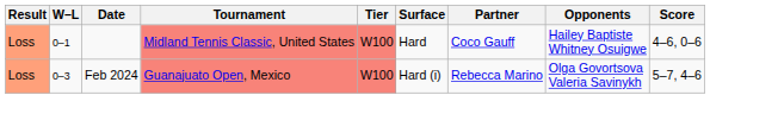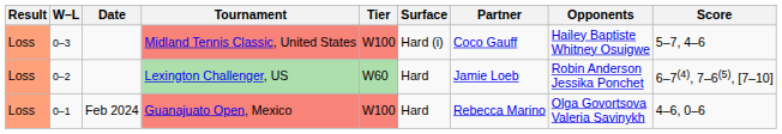 <table class="sortable wikitable">
 <tr>
 <th>Result</th>
 <th class="unsortable">W–L</th>
 <th>Date</th>
 <th>Tournament</th>
 <th>Tier</th>
 <th>Surface</th>
 <th>Partner</th>
 <th>Opponents</th>
 <th class="unsortable">Score</th>
 </tr>
 <tr>
 <td bgcolor=ffa07a>Loss</td>
-<td><small>0–1</small></td>
+<td><small>0–3</small></td>
 <td><a href='#'></a></td>
 <td style="background:#f88379;"><a href='#'>Midland Tennis Classic</a>, United States</td>
 <td style="background:#f88379;">W100</td>
-<td>Hard</td>
+<td>Hard (i)</td>
 <td> <a href='#'>Coco Gauff</a></td>
 <td> <a href='#'>Hailey Baptiste</a> <br>  <a href='#'>Whitney Osuigwe</a></td>
-<td>4–6, 0–6</td>
+<td>5–7, 4–6</td>
 </tr>
 <tr>
 <td bgcolor=ffa07a>Loss</td>
-<td><small>0–3</small></td>
+<td><small>0–2</small></td>
+<td><a href='#'></a></td>
+<td style="background:#addfad"><a href='#'>Lexington Challenger</a>, US</td>
+<td style="background:#addfad">W60</td>
+<td>Hard</td>
+<td> <a href='#'>Jamie Loeb</a></td>
+<td> <a href='#'>Robin Anderson</a> <br>  <a href='#'>Jessika Ponchet</a></td>
+<td>6–7<sup>(4)</sup>, 7–6<sup>(5)</sup>, [7–10]</td>
+</tr>
+<tr>
+<td bgcolor=ffa07a>Loss</td>
+<td><small>0–1</small></td>
 <td>Feb 2024</td>
 <td style="background:#f88379;"><a href='#'>Guanajuato Open</a>, Mexico</td>
 <td style="background:#f88379;">W100</td>
-<td>Hard (i)</td>
+<td>Hard</td>
 <td> <a href='#'>Rebecca Marino</a></td>
 <td> <a href='#'>Olga Govortsova</a> <br>  <a href='#'>Valeria Savinykh</a></td>
-<td>5–7, 4–6</td>
+<td>4–6, 0–6</td>
 </tr>
 </table>
